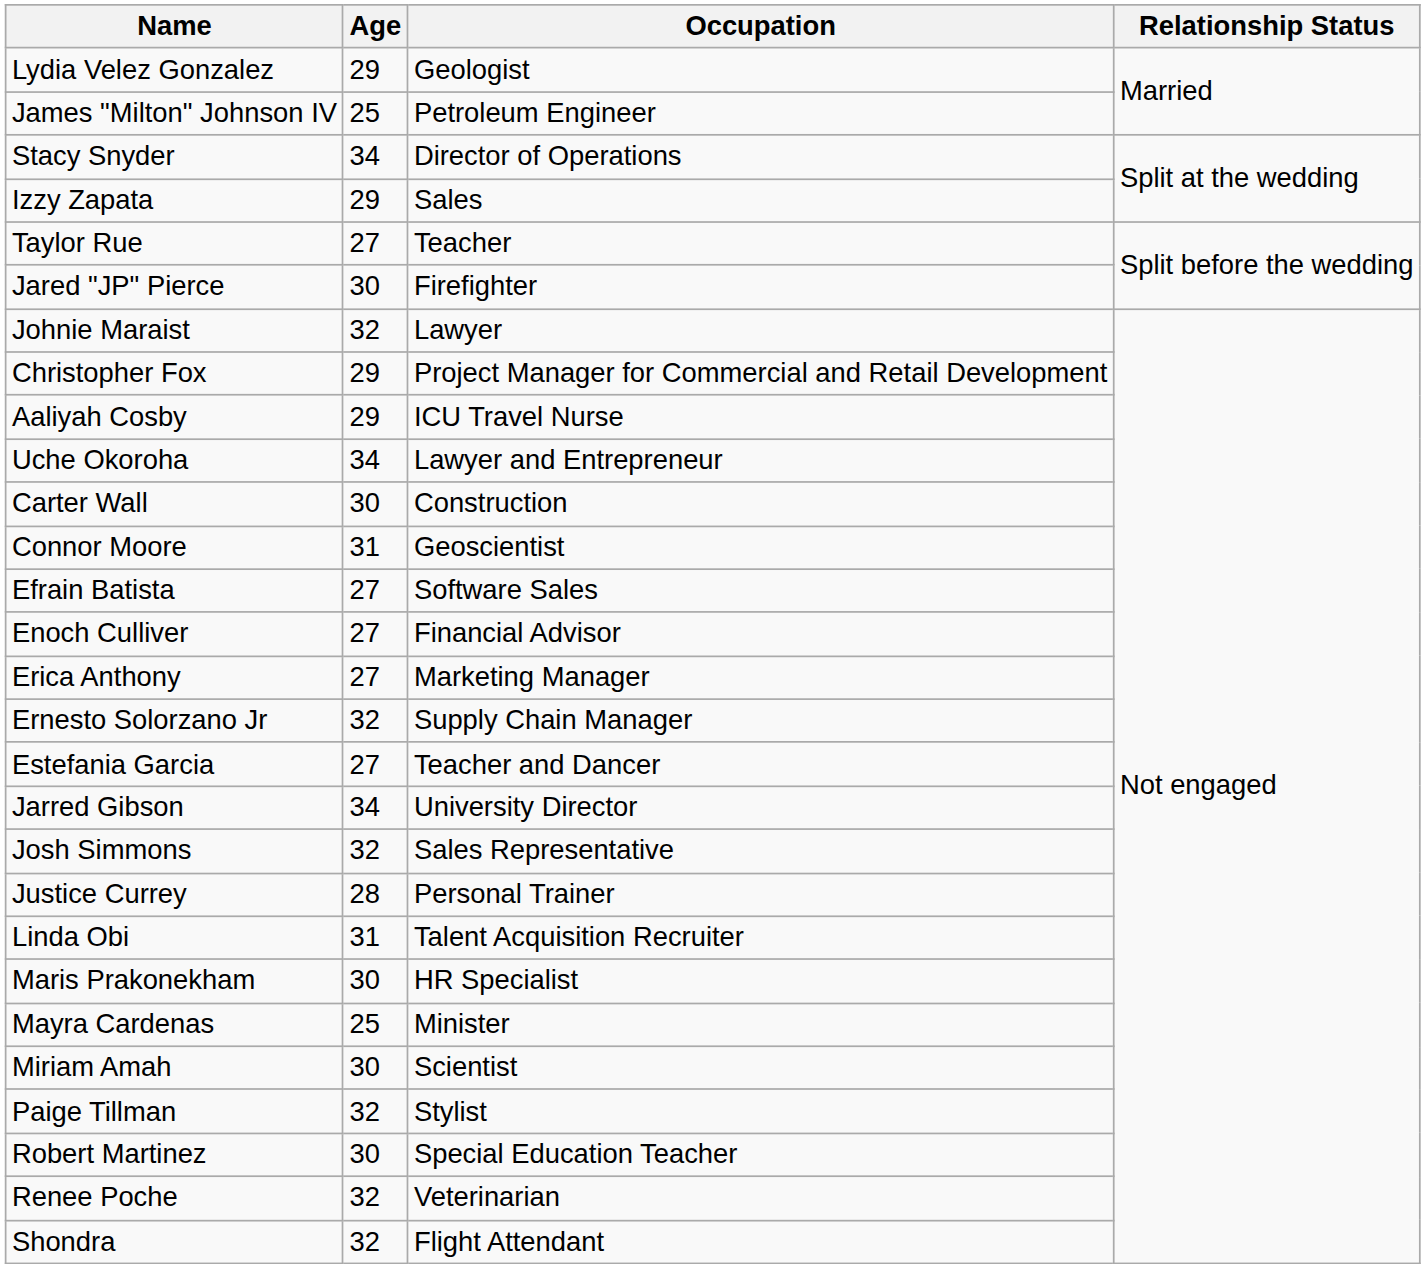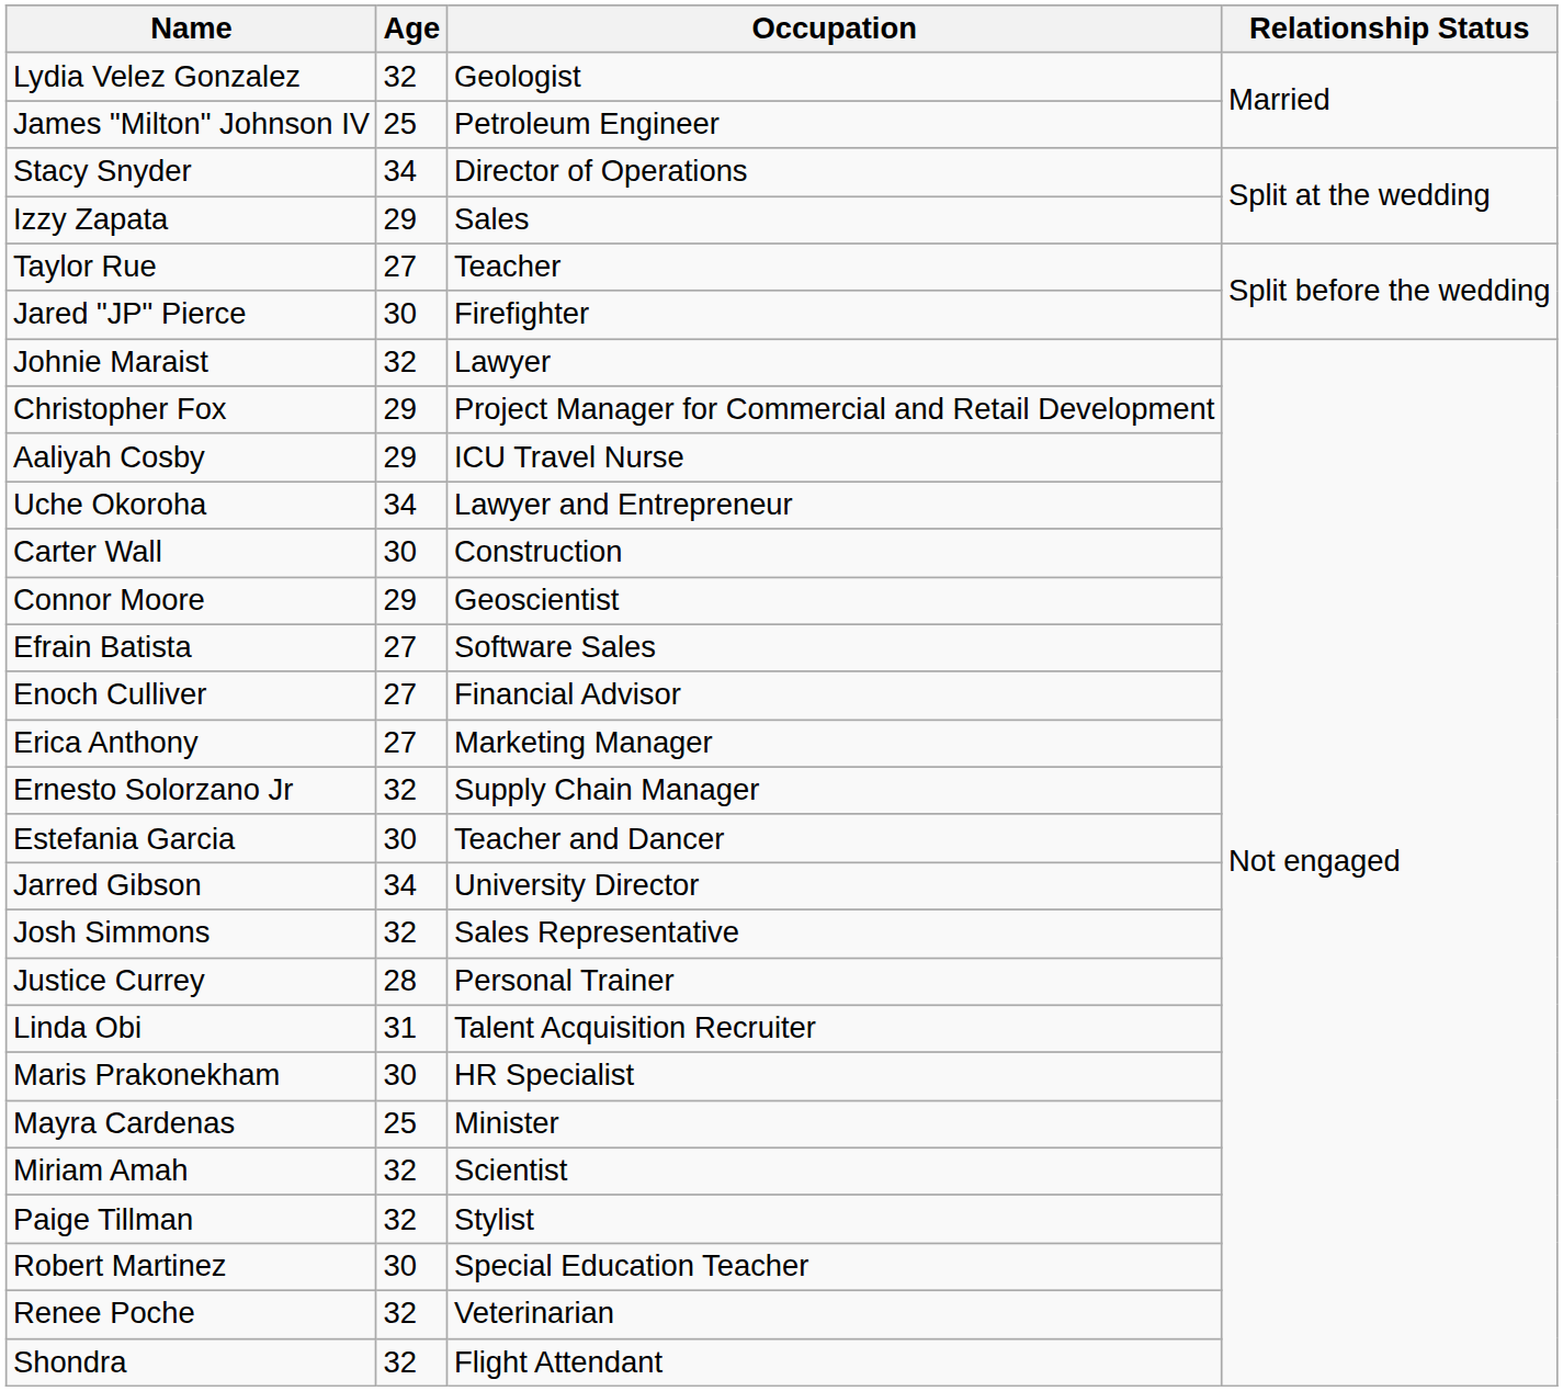 <table class="wikitable sortable" style="margin:auto;">
 <tr>
 <th scope="col">Name</th>
 <th scope="col">Age</th>
 <th scope="col">Occupation</th>
 <th scope="col">Relationship Status</th>
 </tr>
 <tr>
 <td>Lydia Velez Gonzalez</td>
-<td>29</td>
+<td>32</td>
 <td>Geologist</td>
 <td rowspan="2">Married</td>
 </tr>
 <tr>
 <td>James "Milton" Johnson IV</td>
 <td>25</td>
 <td>Petroleum Engineer</td>
 </tr>
 <tr>
 <td>Stacy Snyder</td>
 <td>34</td>
 <td>Director of Operations</td>
 <td rowspan="2">Split at the wedding</td>
 </tr>
 <tr>
 <td>Izzy Zapata</td>
 <td>29</td>
 <td>Sales</td>
 </tr>
 <tr>
 <td>Taylor Rue</td>
 <td>27</td>
 <td>Teacher</td>
 <td rowspan="2">Split before the wedding</td>
 </tr>
 <tr>
 <td>Jared "JP" Pierce</td>
 <td>30</td>
 <td>Firefighter</td>
 </tr>
 <tr>
 <td>Johnie Maraist</td>
 <td>32</td>
 <td>Lawyer</td>
 <td rowspan="22">Not engaged</td>
 </tr>
 <tr>
 <td>Christopher Fox</td>
 <td>29</td>
 <td>Project Manager for Commercial and Retail Development</td>
 </tr>
 <tr>
 <td>Aaliyah Cosby</td>
 <td>29</td>
 <td>ICU Travel Nurse</td>
 </tr>
 <tr>
 <td>Uche Okoroha</td>
 <td>34</td>
 <td>Lawyer and Entrepreneur</td>
 </tr>
 <tr>
 <td>Carter Wall</td>
 <td>30</td>
 <td>Construction</td>
 </tr>
 <tr>
 <td>Connor Moore</td>
-<td>31</td>
+<td>29</td>
 <td>Geoscientist</td>
 </tr>
 <tr>
 <td>Efrain Batista</td>
 <td>27</td>
 <td>Software Sales</td>
 </tr>
 <tr>
 <td>Enoch Culliver</td>
 <td>27</td>
 <td>Financial Advisor</td>
 </tr>
 <tr>
 <td>Erica Anthony</td>
 <td>27</td>
 <td>Marketing Manager</td>
 </tr>
 <tr>
 <td>Ernesto Solorzano Jr</td>
 <td>32</td>
 <td>Supply Chain Manager</td>
 </tr>
 <tr>
 <td>Estefania Garcia</td>
-<td>27</td>
+<td>30</td>
 <td>Teacher and Dancer</td>
 </tr>
 <tr>
 <td>Jarred Gibson</td>
 <td>34</td>
 <td>University Director</td>
 </tr>
 <tr>
 <td>Josh Simmons</td>
 <td>32</td>
 <td>Sales Representative</td>
 </tr>
 <tr>
 <td>Justice Currey</td>
 <td>28</td>
 <td>Personal Trainer</td>
 </tr>
 <tr>
 <td>Linda Obi</td>
 <td>31</td>
 <td>Talent Acquisition Recruiter</td>
 </tr>
 <tr>
 <td>Maris Prakonekham</td>
 <td>30</td>
 <td>HR Specialist</td>
 </tr>
 <tr>
 <td>Mayra Cardenas</td>
 <td>25</td>
 <td>Minister</td>
 </tr>
 <tr>
 <td>Miriam Amah</td>
-<td>30</td>
+<td>32</td>
 <td>Scientist</td>
 </tr>
 <tr>
 <td>Paige Tillman</td>
 <td>32</td>
 <td>Stylist</td>
 </tr>
 <tr>
 <td>Robert Martinez</td>
 <td>30</td>
 <td>Special Education Teacher</td>
 </tr>
 <tr>
 <td>Renee Poche</td>
 <td>32</td>
 <td>Veterinarian</td>
 </tr>
 <tr>
 <td>Shondra</td>
 <td>32</td>
 <td>Flight Attendant</td>
 </tr>
 </table>
